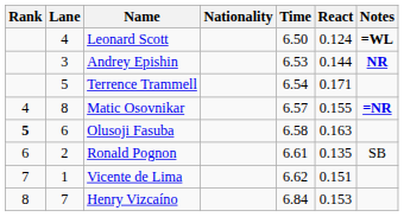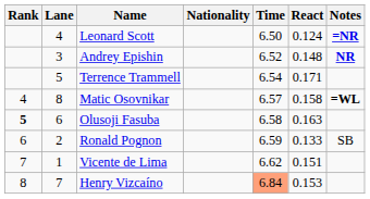 <table class="wikitable sortable" style="text-align:center">
 <tr>
 <th>Rank</th>
 <th>Lane</th>
 <th>Name</th>
 <th>Nationality</th>
 <th>Time</th>
 <th>React</th>
 <th>Notes</th>
 </tr>
 <tr>
 <td></td>
 <td>4</td>
 <td align="left"><a href='#'>Leonard Scott</a></td>
 <td align=left></td>
 <td>6.50</td>
 <td>0.124</td>
-<td><strong>=WL</strong></td>
+<td><strong><a href='#'>=NR</a></strong></td>
 </tr>
 <tr>
 <td></td>
 <td>3</td>
 <td align="left"><a href='#'>Andrey Epishin</a></td>
 <td align=left></td>
-<td>6.53</td>
-<td>0.144</td>
+<td>6.52</td>
+<td>0.148</td>
 <td><strong><a href='#'>NR</a></strong></td>
 </tr>
 <tr>
 <td></td>
 <td>5</td>
 <td align="left"><a href='#'>Terrence Trammell</a></td>
 <td align=left></td>
 <td>6.54</td>
 <td>0.171</td>
 <td></td>
 </tr>
 <tr>
 <td>4</td>
 <td>8</td>
 <td align="left"><a href='#'>Matic Osovnikar</a></td>
 <td align=left></td>
 <td>6.57</td>
-<td>0.155</td>
-<td><strong><a href='#'>=NR</a></strong></td>
+<td>0.158</td>
+<td><strong>=WL</strong></td>
 </tr>
 <tr>
 <td><strong>5</strong></td>
 <td>6</td>
 <td align="left"><a href='#'>Olusoji Fasuba</a></td>
 <td align=left></td>
 <td>6.58</td>
 <td>0.163</td>
 <td></td>
 </tr>
 <tr>
 <td>6</td>
 <td>2</td>
 <td align="left"><a href='#'>Ronald Pognon</a></td>
 <td align=left></td>
-<td>6.61</td>
-<td>0.135</td>
+<td>6.59</td>
+<td>0.133</td>
 <td>SB</td>
 </tr>
 <tr>
 <td>7</td>
 <td>1</td>
 <td align="left"><a href='#'>Vicente de Lima</a></td>
 <td align=left></td>
 <td>6.62</td>
 <td>0.151</td>
 <td></td>
 </tr>
 <tr>
 <td>8</td>
 <td>7</td>
 <td align="left"><a href='#'>Henry Vizcaíno</a></td>
 <td align=left></td>
-<td>6.84</td>
+<td style="background: lightsalmon;">6.84</td>
 <td>0.153</td>
 <td></td>
 </tr>
 </table>
